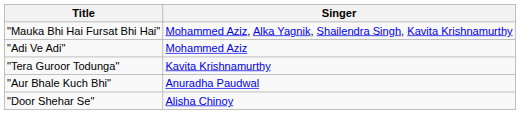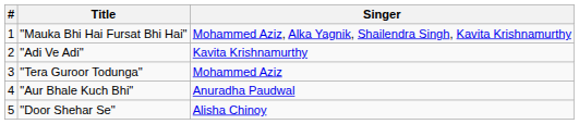 <table class="wikitable" style="font-size:95%;">
 <tr>
+<th>#</th>
 <th>Title</th>
 <th>Singer</th>
 </tr>
 <tr>
+<td>1</td>
 <td>"Mauka Bhi Hai Fursat Bhi Hai"</td>
 <td><a href='#'>Mohammed Aziz</a>, <a href='#'>Alka Yagnik</a>, <a href='#'>Shailendra Singh</a>, <a href='#'>Kavita Krishnamurthy</a></td>
 </tr>
 <tr>
+<td>2</td>
 <td>"Adi Ve Adi"</td>
+<td><a href='#'>Kavita Krishnamurthy</a></td>
+</tr>
+<tr>
+<td>3</td>
+<td>"Tera Guroor Todunga"</td>
 <td><a href='#'>Mohammed Aziz</a></td>
 </tr>
 <tr>
-<td>"Tera Guroor Todunga"</td>
-<td><a href='#'>Kavita Krishnamurthy</a></td>
-</tr>
-<tr>
+<td>4</td>
 <td>"Aur Bhale Kuch Bhi"</td>
 <td><a href='#'>Anuradha Paudwal</a></td>
 </tr>
 <tr>
+<td>5</td>
 <td>"Door Shehar Se"</td>
 <td><a href='#'>Alisha Chinoy</a></td>
 </tr>
 </table>
